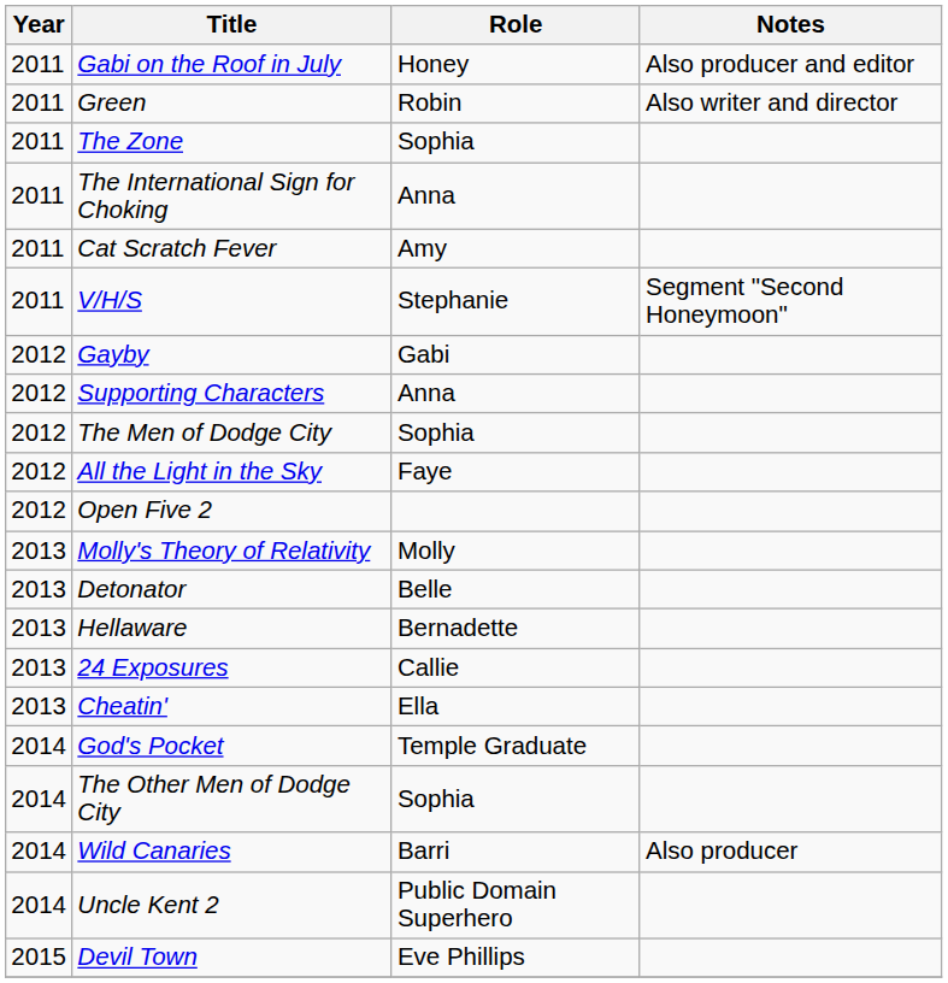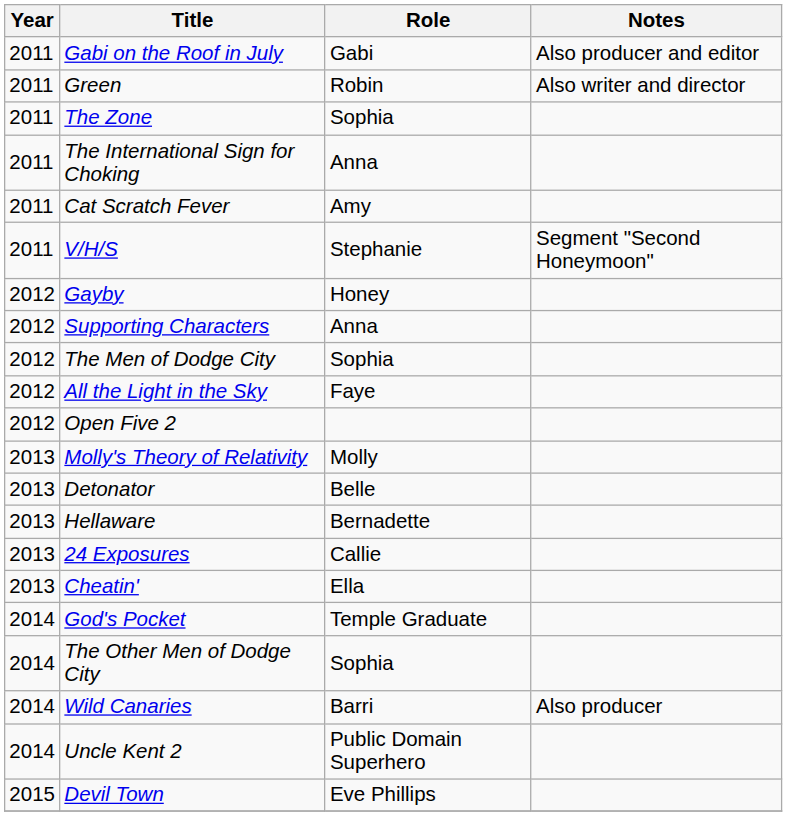 <table class="wikitable sortable">
 <tr>
 <th>Year</th>
 <th>Title</th>
 <th>Role</th>
 <th class="unsortable">Notes</th>
 </tr>
 <tr>
 <td>2011</td>
 <td><em><a href='#'>Gabi on the Roof in July</a></em></td>
-<td>Honey</td>
+<td>Gabi</td>
 <td>Also producer and editor</td>
 </tr>
 <tr>
 <td>2011</td>
 <td><em>Green</em></td>
 <td>Robin</td>
 <td>Also writer and director</td>
 </tr>
 <tr>
 <td>2011</td>
 <td><em><a href='#'>The Zone</a></em></td>
 <td>Sophia</td>
 <td></td>
 </tr>
 <tr>
 <td>2011</td>
 <td><em>The International Sign for Choking</em></td>
 <td>Anna</td>
 <td></td>
 </tr>
 <tr>
 <td>2011</td>
 <td><em>Cat Scratch Fever</em></td>
 <td>Amy</td>
 <td></td>
 </tr>
 <tr>
 <td>2011</td>
 <td><em><a href='#'>V/H/S</a></em></td>
 <td>Stephanie</td>
 <td>Segment "Second Honeymoon"</td>
 </tr>
 <tr>
 <td>2012</td>
 <td><em><a href='#'>Gayby</a></em></td>
-<td>Gabi</td>
+<td>Honey</td>
 <td></td>
 </tr>
 <tr>
 <td>2012</td>
 <td><em><a href='#'>Supporting Characters</a></em></td>
 <td>Anna</td>
 <td></td>
 </tr>
 <tr>
 <td>2012</td>
 <td><em>The Men of Dodge City</em></td>
 <td>Sophia</td>
 <td></td>
 </tr>
 <tr>
 <td>2012</td>
 <td><em><a href='#'>All the Light in the Sky</a></em></td>
 <td>Faye</td>
 <td></td>
 </tr>
 <tr>
 <td>2012</td>
 <td><em>Open Five 2</em></td>
 <td></td>
 <td></td>
 </tr>
 <tr>
 <td>2013</td>
 <td><em><a href='#'>Molly's Theory of Relativity</a></em></td>
 <td>Molly</td>
 <td></td>
 </tr>
 <tr>
 <td>2013</td>
 <td><em>Detonator</em></td>
 <td>Belle</td>
 <td></td>
 </tr>
 <tr>
 <td>2013</td>
 <td><em>Hellaware</em></td>
 <td>Bernadette</td>
 <td></td>
 </tr>
 <tr>
 <td>2013</td>
 <td><em><a href='#'>24 Exposures</a></em></td>
 <td>Callie</td>
 <td></td>
 </tr>
 <tr>
 <td>2013</td>
 <td><em><a href='#'>Cheatin'</a></em></td>
 <td>Ella</td>
 <td></td>
 </tr>
 <tr>
 <td>2014</td>
 <td><em><a href='#'>God's Pocket</a></em></td>
 <td>Temple Graduate</td>
 <td></td>
 </tr>
 <tr>
 <td>2014</td>
 <td><em>The Other Men of Dodge City</em></td>
 <td>Sophia</td>
 <td></td>
 </tr>
 <tr>
 <td>2014</td>
 <td><em><a href='#'>Wild Canaries</a></em></td>
 <td>Barri</td>
 <td>Also producer</td>
 </tr>
 <tr>
 <td>2014</td>
 <td><em>Uncle Kent 2</em></td>
 <td>Public Domain Superhero</td>
 <td></td>
 </tr>
 <tr>
 <td>2015</td>
 <td><em><a href='#'>Devil Town</a></em></td>
 <td>Eve Phillips</td>
 <td></td>
 </tr>
 <tr>
 </tr>
 </table>
